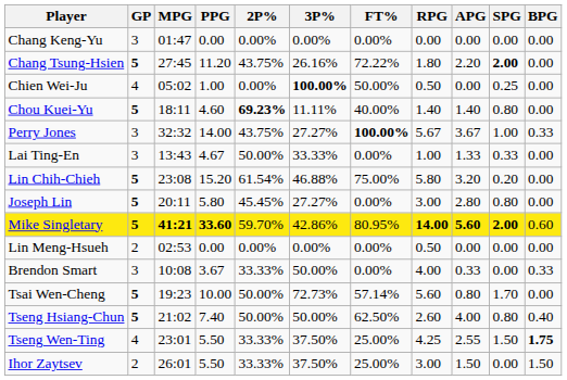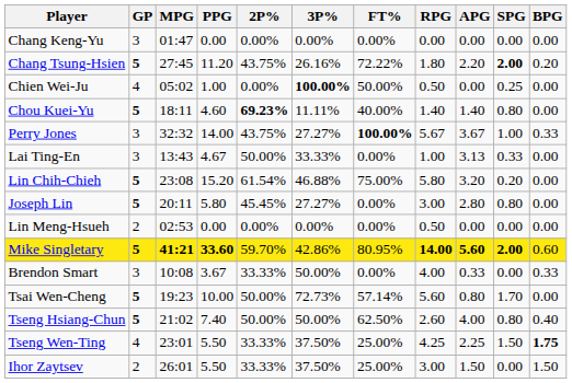 <table class="wikitable">
 <tr>
 <th>Player</th>
 <th>GP</th>
 <th>MPG</th>
 <th>PPG</th>
 <th>2P%</th>
 <th>3P%</th>
 <th>FT%</th>
 <th>RPG</th>
 <th>APG</th>
 <th>SPG</th>
 <th>BPG</th>
 </tr>
 <tr>
 <td>Chang Keng-Yu</td>
 <td>3</td>
 <td>01:47</td>
 <td>0.00</td>
 <td>0.00%</td>
 <td>0.00%</td>
 <td>0.00%</td>
 <td>0.00</td>
 <td>0.00</td>
 <td>0.00</td>
 <td>0.00</td>
 </tr>
 <tr>
 <td><a href='#'>Chang Tsung-Hsien</a></td>
 <td><strong>5</strong></td>
 <td>27:45</td>
 <td>11.20</td>
 <td>43.75%</td>
 <td>26.16%</td>
 <td>72.22%</td>
 <td>1.80</td>
 <td>2.20</td>
 <td><strong>2.00</strong></td>
-<td>0.00</td>
+<td>0.20</td>
 </tr>
 <tr>
 <td>Chien Wei-Ju</td>
 <td>4</td>
 <td>05:02</td>
 <td>1.00</td>
 <td>0.00%</td>
 <td><strong>100.00%</strong></td>
 <td>50.00%</td>
 <td>0.50</td>
 <td>0.00</td>
 <td>0.25</td>
 <td>0.00</td>
 </tr>
 <tr>
 <td><a href='#'>Chou Kuei-Yu</a></td>
 <td><strong>5</strong></td>
 <td>18:11</td>
 <td>4.60</td>
 <td><strong>69.23%</strong></td>
 <td>11.11%</td>
 <td>40.00%</td>
 <td>1.40</td>
 <td>1.40</td>
 <td>0.80</td>
 <td>0.00</td>
 </tr>
 <tr>
 <td><a href='#'>Perry Jones</a></td>
 <td>3</td>
 <td>32:32</td>
 <td>14.00</td>
 <td>43.75%</td>
 <td>27.27%</td>
 <td><strong>100.00%</strong></td>
 <td>5.67</td>
 <td>3.67</td>
 <td>1.00</td>
 <td>0.33</td>
 </tr>
 <tr>
 <td>Lai Ting-En</td>
 <td>3</td>
 <td>13:43</td>
 <td>4.67</td>
 <td>50.00%</td>
 <td>33.33%</td>
 <td>0.00%</td>
 <td>1.00</td>
-<td>1.33</td>
+<td>3.13</td>
 <td>0.33</td>
 <td>0.00</td>
 </tr>
 <tr>
 <td><a href='#'>Lin Chih-Chieh</a></td>
 <td><strong>5</strong></td>
 <td>23:08</td>
 <td>15.20</td>
 <td>61.54%</td>
 <td>46.88%</td>
 <td>75.00%</td>
 <td>5.80</td>
 <td>3.20</td>
 <td>0.20</td>
 <td>0.00</td>
 </tr>
 <tr>
 <td><a href='#'>Joseph Lin</a></td>
 <td><strong>5</strong></td>
 <td>20:11</td>
 <td>5.80</td>
 <td>45.45%</td>
 <td>27.27%</td>
 <td>0.00%</td>
 <td>3.00</td>
 <td>2.80</td>
 <td>0.80</td>
 <td>0.00</td>
 </tr>
+<tr>
+<td>Lin Meng-Hsueh</td>
+<td>2</td>
+<td>02:53</td>
+<td>0.00</td>
+<td>0.00%</td>
+<td>0.00%</td>
+<td>0.00%</td>
+<td>0.50</td>
+<td>0.00</td>
+<td>0.00</td>
+<td>0.00</td>
+</tr>
 <tr ! style="background:#FDE910;">
 <td><a href='#'>Mike Singletary</a></td>
 <td><strong>5</strong></td>
 <td><strong>41:21</strong></td>
 <td><strong>33.60</strong></td>
 <td>59.70%</td>
 <td>42.86%</td>
 <td>80.95%</td>
 <td><strong>14.00</strong></td>
 <td><strong>5.60</strong></td>
 <td><strong>2.00</strong></td>
 <td>0.60</td>
-</tr>
-<tr>
-<td>Lin Meng-Hsueh</td>
-<td>2</td>
-<td>02:53</td>
-<td>0.00</td>
-<td>0.00%</td>
-<td>0.00%</td>
-<td>0.00%</td>
-<td>0.50</td>
-<td>0.00</td>
-<td>0.00</td>
-<td>0.00</td>
 </tr>
 <tr>
 <td>Brendon Smart</td>
 <td>3</td>
 <td>10:08</td>
 <td>3.67</td>
 <td>33.33%</td>
 <td>50.00%</td>
 <td>0.00%</td>
 <td>4.00</td>
 <td>0.33</td>
 <td>0.00</td>
 <td>0.33</td>
 </tr>
 <tr>
 <td>Tsai Wen-Cheng</td>
 <td><strong>5</strong></td>
 <td>19:23</td>
 <td>10.00</td>
 <td>50.00%</td>
 <td>72.73%</td>
 <td>57.14%</td>
 <td>5.60</td>
 <td>0.80</td>
 <td>1.70</td>
 <td>0.00</td>
 </tr>
 <tr>
 <td><a href='#'>Tseng Hsiang-Chun</a></td>
 <td><strong>5</strong></td>
 <td>21:02</td>
 <td>7.40</td>
 <td>50.00%</td>
 <td>50.00%</td>
 <td>62.50%</td>
 <td>2.60</td>
 <td>4.00</td>
 <td>0.80</td>
 <td>0.40</td>
 </tr>
 <tr>
 <td><a href='#'>Tseng Wen-Ting</a></td>
 <td>4</td>
 <td>23:01</td>
 <td>5.50</td>
 <td>33.33%</td>
 <td>37.50%</td>
 <td>25.00%</td>
 <td>4.25</td>
-<td>2.55</td>
+<td>2.25</td>
 <td>1.50</td>
 <td><strong>1.75</strong></td>
 </tr>
 <tr>
 <td><a href='#'>Ihor Zaytsev</a></td>
 <td>2</td>
 <td>26:01</td>
 <td>5.50</td>
 <td>33.33%</td>
 <td>37.50%</td>
 <td>25.00%</td>
 <td>3.00</td>
 <td>1.50</td>
 <td>0.00</td>
 <td>1.50</td>
 </tr>
 </table>
